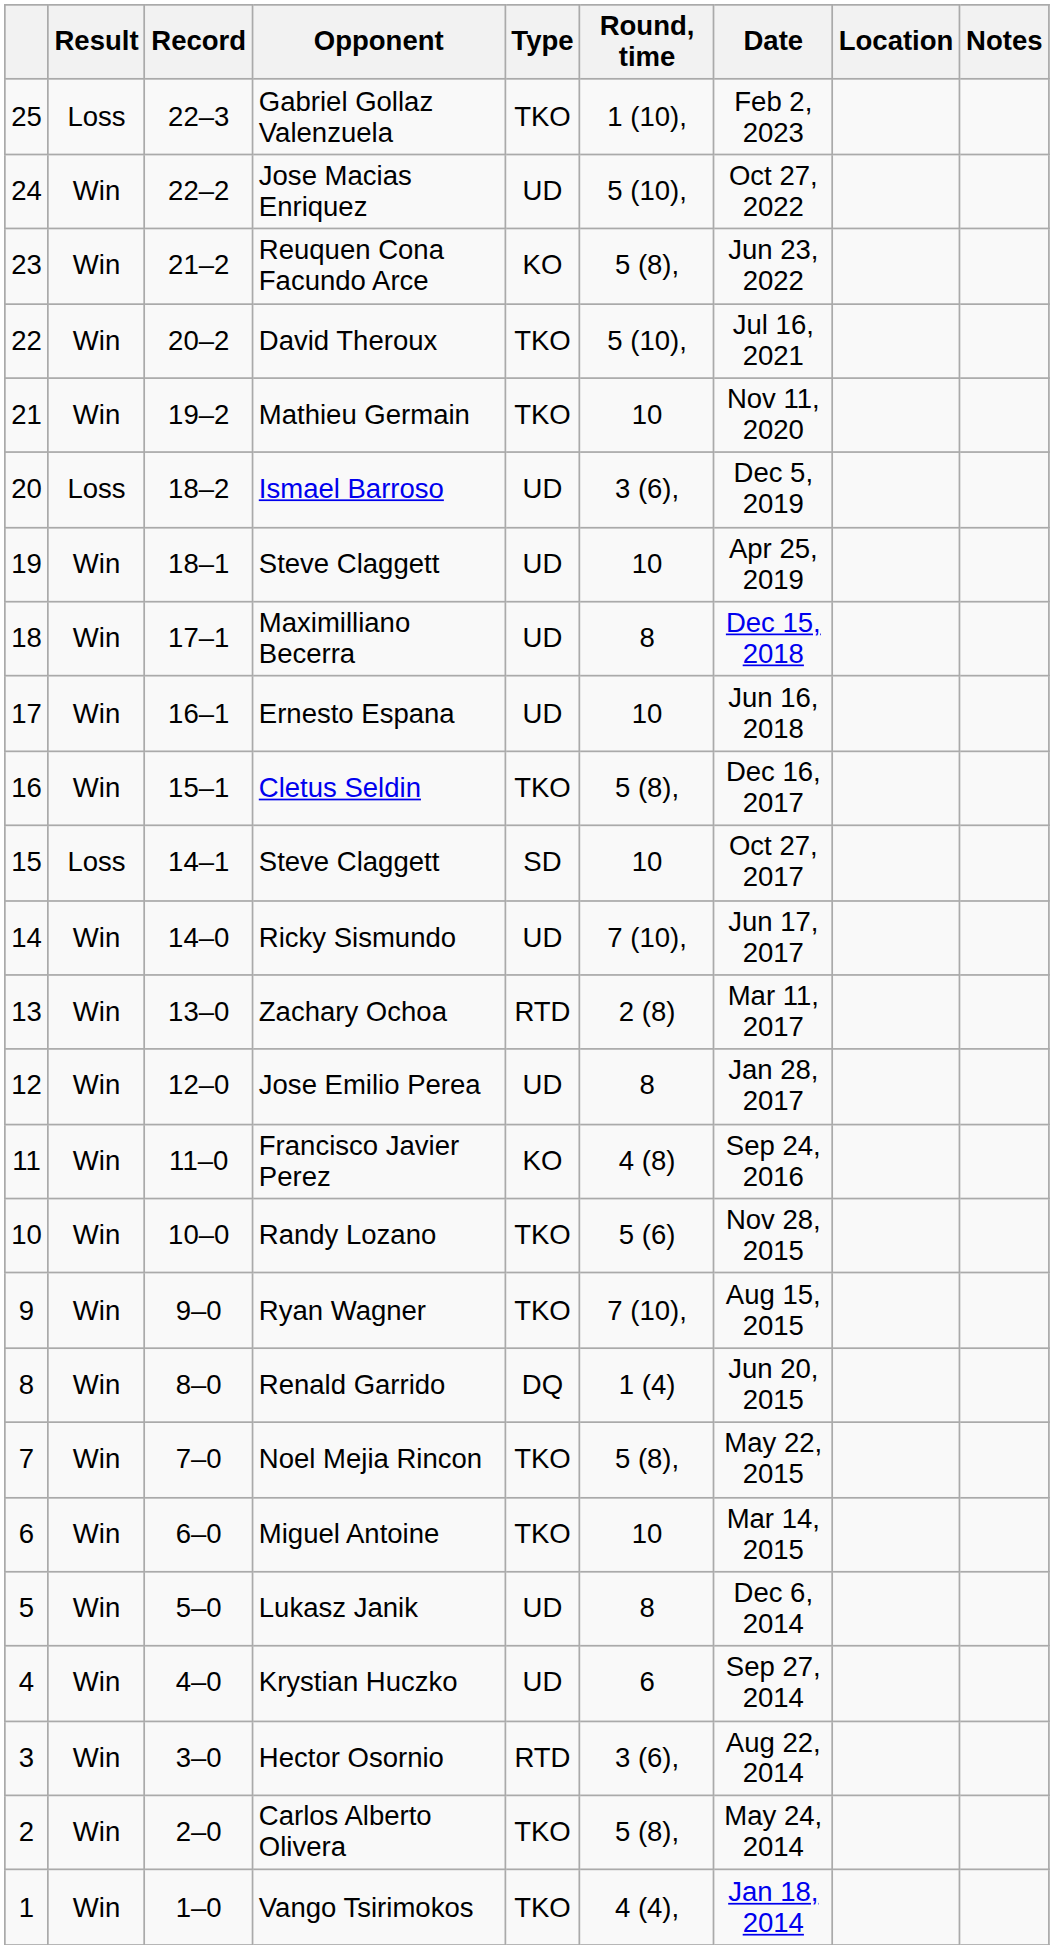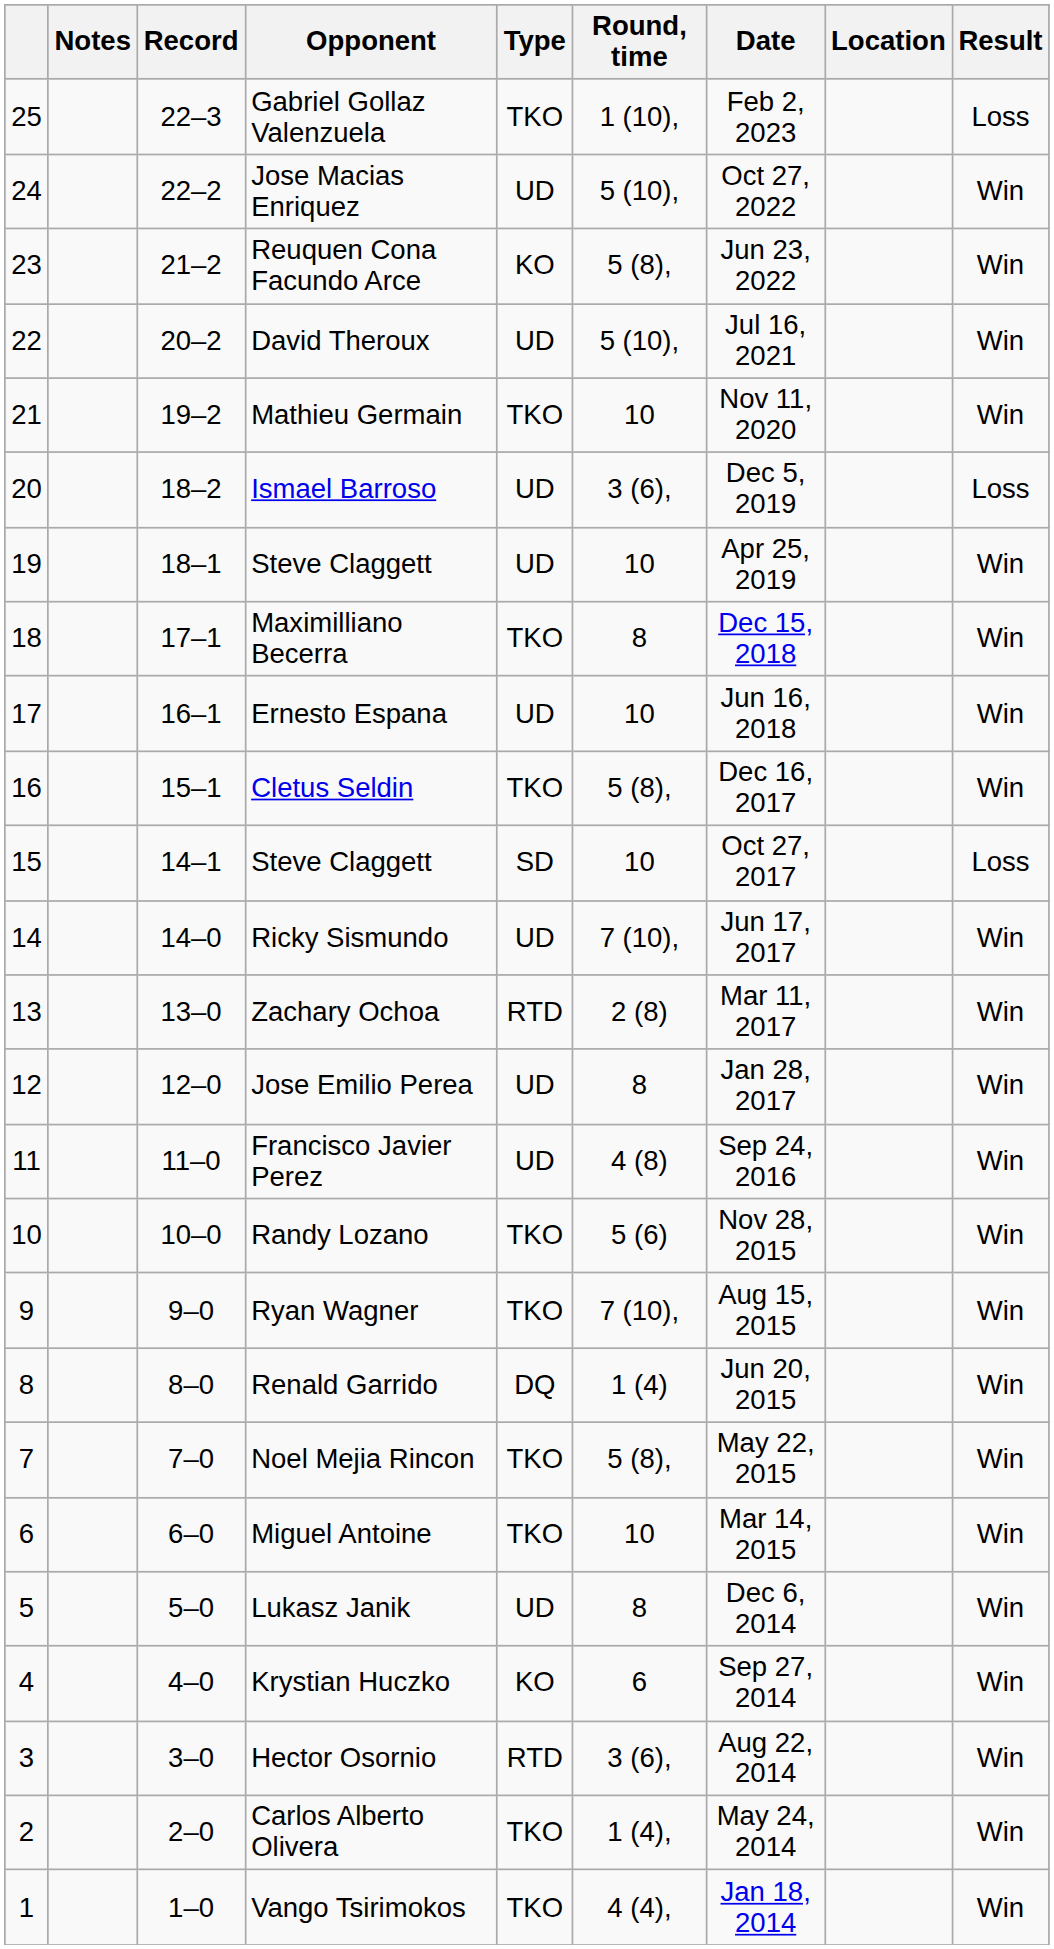 <table class="wikitable" style="text-align:center">
 <tr>
 <th></th>
-<th>Result</th>
+<th>Notes</th>
 <th>Record</th>
 <th>Opponent</th>
 <th>Type</th>
 <th>Round, time</th>
 <th>Date</th>
 <th>Location</th>
-<th>Notes</th>
+<th>Result</th>
 </tr>
 <tr>
 <td>25</td>
-<td>Loss</td>
+<td></td>
 <td>22–3</td>
 <td align=left>  Gabriel Gollaz Valenzuela</td>
 <td>TKO</td>
 <td>1 (10), </td>
 <td>Feb 2, 2023</td>
 <td align=left></td>
-<td></td>
+<td>Loss</td>
 </tr>
 <tr>
 <td>24</td>
-<td>Win</td>
+<td></td>
 <td>22–2</td>
 <td align=left>  Jose Macias Enriquez</td>
 <td>UD</td>
 <td>5 (10), </td>
 <td>Oct 27, 2022</td>
 <td align=left></td>
-<td></td>
+<td>Win</td>
 </tr>
 <tr>
 <td>23</td>
-<td>Win</td>
+<td></td>
 <td>21–2</td>
 <td align=left>  Reuquen Cona Facundo Arce</td>
 <td>KO</td>
 <td>5 (8), </td>
 <td>Jun 23, 2022</td>
 <td align=left></td>
-<td></td>
+<td>Win</td>
 </tr>
 <tr>
 <td>22</td>
-<td>Win</td>
+<td align=left></td>
 <td>20–2</td>
 <td align=left>  David Theroux</td>
-<td>TKO</td>
+<td>UD</td>
 <td>5 (10), </td>
 <td>Jul 16, 2021</td>
 <td align=left></td>
-<td align=left></td>
+<td>Win</td>
 </tr>
 <tr>
 <td>21</td>
-<td>Win</td>
+<td align=left></td>
 <td>19–2</td>
 <td align=left>  Mathieu Germain</td>
 <td>TKO</td>
 <td>10</td>
 <td>Nov 11, 2020</td>
 <td align=left></td>
-<td align=left></td>
+<td>Win</td>
 </tr>
 <tr align=center>
 <td>20</td>
-<td>Loss</td>
+<td align=left></td>
 <td>18–2</td>
 <td align=left> <a href='#'>Ismael Barroso</a></td>
 <td>UD</td>
 <td>3 (6), </td>
 <td>Dec 5, 2019</td>
 <td align=left></td>
-<td align=left></td>
+<td>Loss</td>
 </tr>
 <tr align=center>
 <td>19</td>
-<td>Win</td>
+<td align=left></td>
 <td>18–1</td>
 <td align=left> Steve Claggett</td>
 <td>UD</td>
 <td>10</td>
 <td>Apr 25, 2019</td>
 <td align=left></td>
-<td align=left></td>
+<td>Win</td>
 </tr>
 <tr>
 <td>18</td>
-<td>Win</td>
+<td align=left></td>
 <td>17–1</td>
 <td align=left> Maximilliano Becerra</td>
-<td>UD</td>
+<td>TKO</td>
 <td>8</td>
 <td><a href='#'>Dec 15, 2018</a></td>
 <td align=left></td>
-<td align=left></td>
+<td>Win</td>
 </tr>
 <tr>
 <td>17</td>
-<td>Win</td>
+<td align=left></td>
 <td>16–1</td>
 <td align=left> Ernesto Espana</td>
 <td>UD</td>
 <td>10</td>
 <td>Jun 16, 2018</td>
 <td align=left></td>
-<td align=left></td>
+<td>Win</td>
 </tr>
 <tr>
 <td>16</td>
-<td>Win</td>
+<td align=left></td>
 <td>15–1</td>
 <td align=left> <a href='#'>Cletus Seldin</a></td>
 <td>TKO</td>
 <td>5 (8), </td>
 <td>Dec 16, 2017</td>
 <td align=left></td>
-<td align=left></td>
+<td>Win</td>
 </tr>
 <tr>
 <td>15</td>
-<td>Loss</td>
+<td align=left></td>
 <td>14–1</td>
 <td align=left> Steve Claggett</td>
 <td>SD</td>
 <td>10</td>
 <td>Oct 27, 2017</td>
 <td align=left></td>
-<td align=left></td>
+<td>Loss</td>
 </tr>
 <tr>
 <td>14</td>
-<td>Win</td>
+<td align=left></td>
 <td>14–0</td>
 <td align=left> Ricky Sismundo</td>
 <td>UD</td>
 <td>7 (10), </td>
 <td>Jun 17, 2017</td>
 <td align=left></td>
-<td align=left></td>
+<td>Win</td>
 </tr>
 <tr>
 <td>13</td>
-<td>Win</td>
+<td align=left></td>
 <td>13–0</td>
 <td align=left> Zachary Ochoa</td>
 <td>RTD</td>
 <td>2 (8)</td>
 <td>Mar 11, 2017</td>
 <td align=left></td>
-<td align=left></td>
+<td>Win</td>
 </tr>
 <tr>
 <td>12</td>
-<td>Win</td>
+<td align=left></td>
 <td>12–0</td>
 <td align=left> Jose Emilio Perea</td>
 <td>UD</td>
 <td>8</td>
 <td>Jan 28, 2017</td>
 <td align=left></td>
-<td align=left></td>
+<td>Win</td>
 </tr>
 <tr>
 <td>11</td>
-<td>Win</td>
+<td align=left></td>
 <td>11–0</td>
 <td align=left> Francisco Javier Perez</td>
-<td>KO</td>
+<td>UD</td>
 <td>4 (8)</td>
 <td>Sep 24, 2016</td>
 <td align=left></td>
-<td align=left></td>
+<td>Win</td>
 </tr>
 <tr>
 <td>10</td>
-<td>Win</td>
+<td align=left></td>
 <td>10–0</td>
 <td align=left> Randy Lozano</td>
 <td>TKO</td>
 <td>5 (6)</td>
 <td>Nov 28, 2015</td>
 <td align=left></td>
-<td align=left></td>
+<td>Win</td>
 </tr>
 <tr>
 <td>9</td>
-<td>Win</td>
+<td align=left></td>
 <td>9–0</td>
 <td align=left> Ryan Wagner</td>
 <td>TKO</td>
 <td>7 (10), </td>
 <td>Aug 15, 2015</td>
 <td align=left></td>
-<td align=left></td>
+<td>Win</td>
 </tr>
 <tr>
 <td>8</td>
-<td>Win</td>
+<td align=left></td>
 <td>8–0</td>
 <td align=left> Renald Garrido</td>
 <td>DQ</td>
 <td>1 (4)</td>
 <td>Jun 20, 2015</td>
 <td align=left></td>
-<td align=left></td>
+<td>Win</td>
 </tr>
 <tr>
 <td>7</td>
-<td>Win</td>
+<td align=left></td>
 <td>7–0</td>
 <td align=left> Noel Mejia Rincon</td>
 <td>TKO</td>
 <td>5 (8), </td>
 <td>May 22, 2015</td>
 <td align=left></td>
-<td align=left></td>
+<td>Win</td>
 </tr>
 <tr>
 <td>6</td>
-<td>Win</td>
+<td align=left></td>
 <td>6–0</td>
 <td align=left> Miguel Antoine</td>
 <td>TKO</td>
 <td>10</td>
 <td>Mar 14, 2015</td>
 <td align=left></td>
-<td align=left></td>
+<td>Win</td>
 </tr>
 <tr>
 <td>5</td>
-<td>Win</td>
+<td align=left></td>
 <td>5–0</td>
 <td align=left> Lukasz Janik</td>
 <td>UD</td>
 <td>8</td>
 <td>Dec 6, 2014</td>
 <td align=left></td>
-<td align=left></td>
+<td>Win</td>
 </tr>
 <tr>
 <td>4</td>
-<td>Win</td>
+<td align=left></td>
 <td>4–0</td>
 <td align=left> Krystian Huczko</td>
-<td>UD</td>
+<td>KO</td>
 <td>6</td>
 <td>Sep 27, 2014</td>
 <td align=left></td>
-<td align=left></td>
+<td>Win</td>
 </tr>
 <tr>
 <td>3</td>
-<td>Win</td>
+<td align=left></td>
 <td>3–0</td>
 <td align=left> Hector Osornio</td>
 <td>RTD</td>
 <td>3 (6), </td>
 <td>Aug 22, 2014</td>
 <td align=left></td>
-<td align=left></td>
+<td>Win</td>
 </tr>
 <tr>
 <td>2</td>
-<td>Win</td>
+<td align=left></td>
 <td>2–0</td>
 <td align=left> Carlos Alberto Olivera</td>
 <td>TKO</td>
-<td>5 (8), </td>
+<td>1 (4), </td>
 <td>May 24, 2014</td>
 <td align=left></td>
-<td align=left></td>
+<td>Win</td>
 </tr>
 <tr>
 <td>1</td>
-<td>Win</td>
+<td></td>
 <td>1–0</td>
 <td align=left> Vango Tsirimokos</td>
 <td>TKO</td>
 <td>4 (4), </td>
 <td><a href='#'>Jan 18, 2014</a></td>
 <td align=left></td>
-<td></td>
+<td>Win</td>
 </tr>
 </table>
